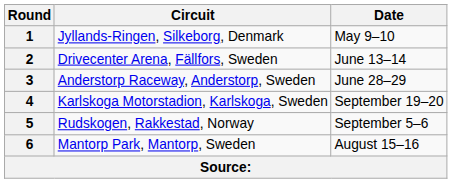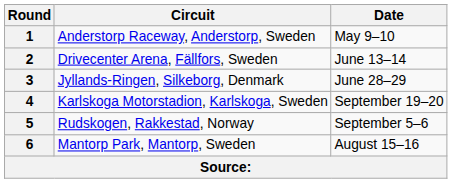 <table class="wikitable" style="font-size:85%;">
 <tr>
 <th>Round</th>
 <th>Circuit</th>
 <th>Date</th>
 </tr>
 <tr>
 <th>1</th>
-<td> <a href='#'>Jyllands-Ringen</a>, <a href='#'>Silkeborg</a>, Denmark</td>
+<td> <a href='#'>Anderstorp Raceway</a>, <a href='#'>Anderstorp</a>, Sweden</td>
 <td>May 9–10</td>
 </tr>
 <tr>
 <th>2</th>
 <td> <a href='#'>Drivecenter Arena</a>, <a href='#'>Fällfors</a>, Sweden</td>
 <td>June 13–14</td>
 </tr>
 <tr>
 <th>3</th>
-<td> <a href='#'>Anderstorp Raceway</a>, <a href='#'>Anderstorp</a>, Sweden</td>
+<td> <a href='#'>Jyllands-Ringen</a>, <a href='#'>Silkeborg</a>, Denmark</td>
 <td>June 28–29</td>
 </tr>
 <tr>
 <th>4</th>
 <td> <a href='#'>Karlskoga Motorstadion</a>, <a href='#'>Karlskoga</a>, Sweden</td>
 <td>September 19–20</td>
 </tr>
 <tr>
 <th>5</th>
 <td> <a href='#'>Rudskogen</a>, <a href='#'>Rakkestad</a>, Norway</td>
 <td>September 5–6</td>
 </tr>
 <tr>
 <th>6</th>
 <td> <a href='#'>Mantorp Park</a>, <a href='#'>Mantorp</a>, Sweden</td>
 <td>August 15–16</td>
 </tr>
 <tr>
 <th colspan="3">Source:</th>
 </tr>
 </table>
